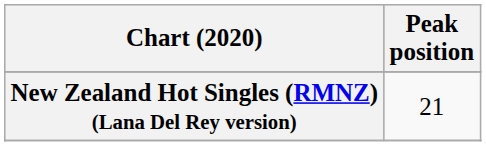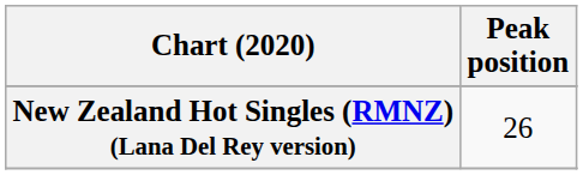 <table class="wikitable sortable plainrowheaders" style="text-align:center">
 <tr>
 <th scope="col">Chart (2020)</th>
 <th scope="col">Peak<br>position</th>
 </tr>
 <tr>
 </tr>
 <tr>
 </tr>
 <tr>
 <th scope="row">New Zealand Hot Singles (<a href='#'>RMNZ</a>)<br><small>(Lana Del Rey version)</small></th>
-<td>21</td>
+<td>26</td>
 </tr>
 <tr>
 </tr>
 <tr>
 </tr>
 </table>
